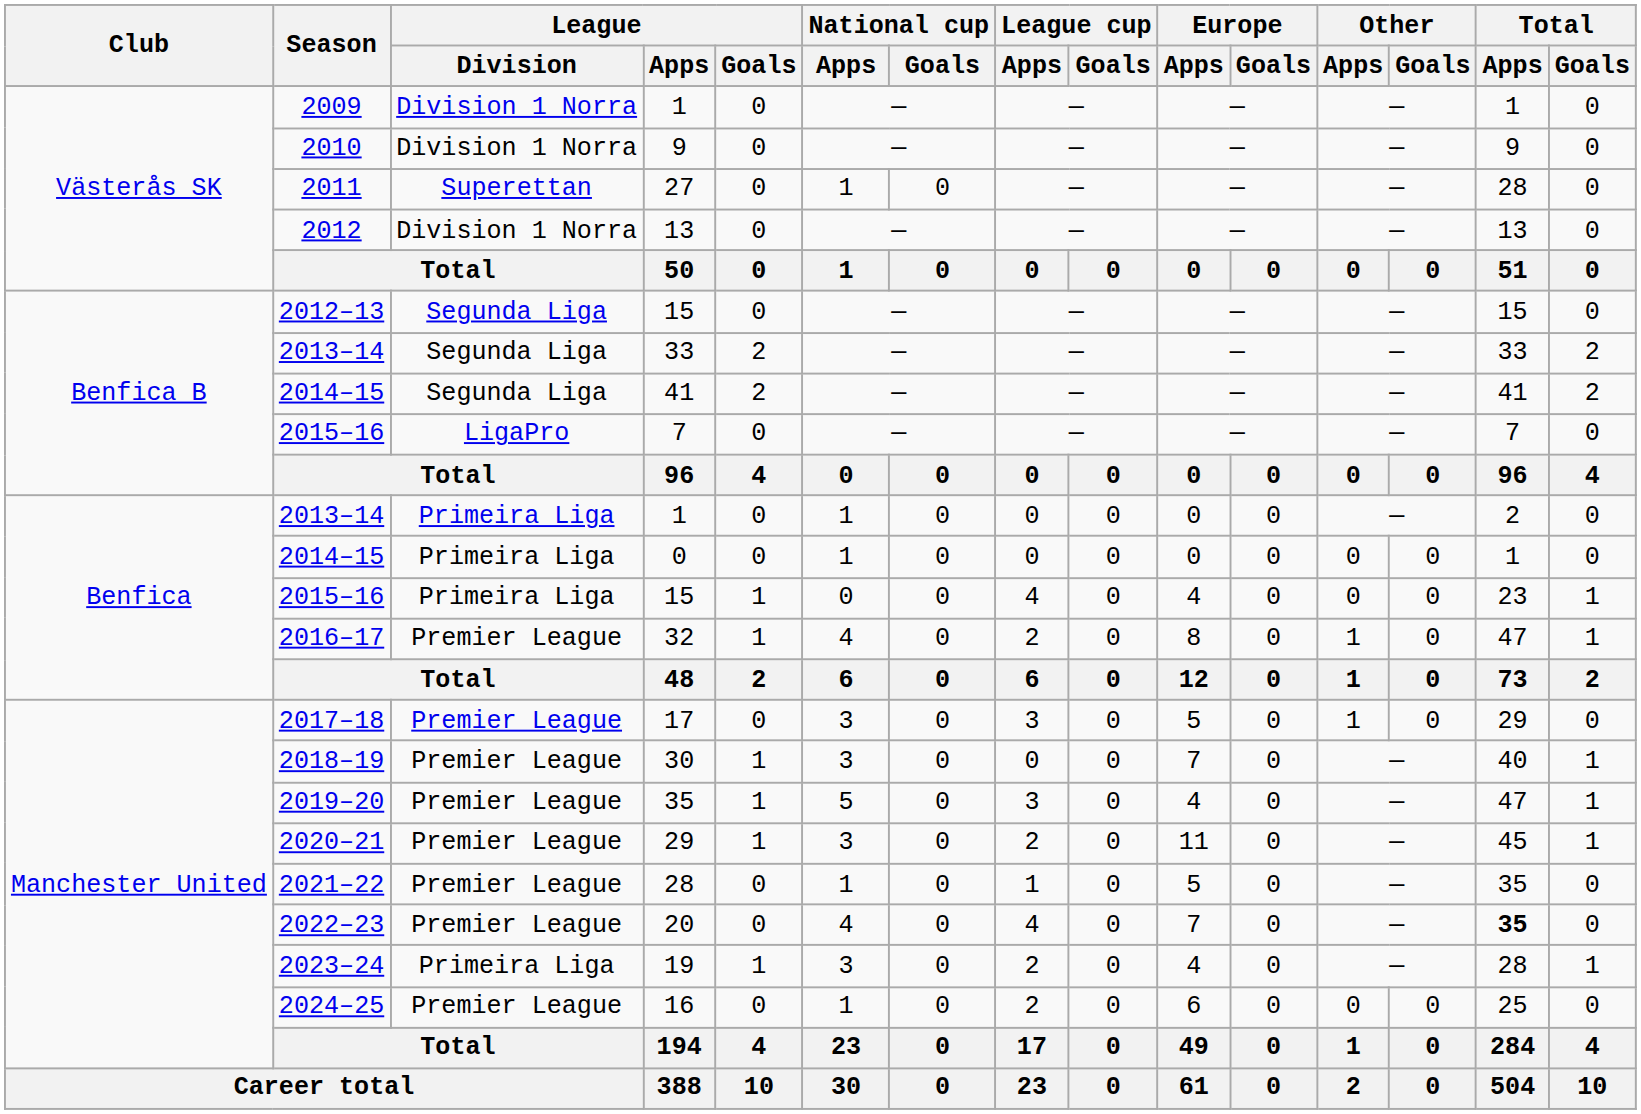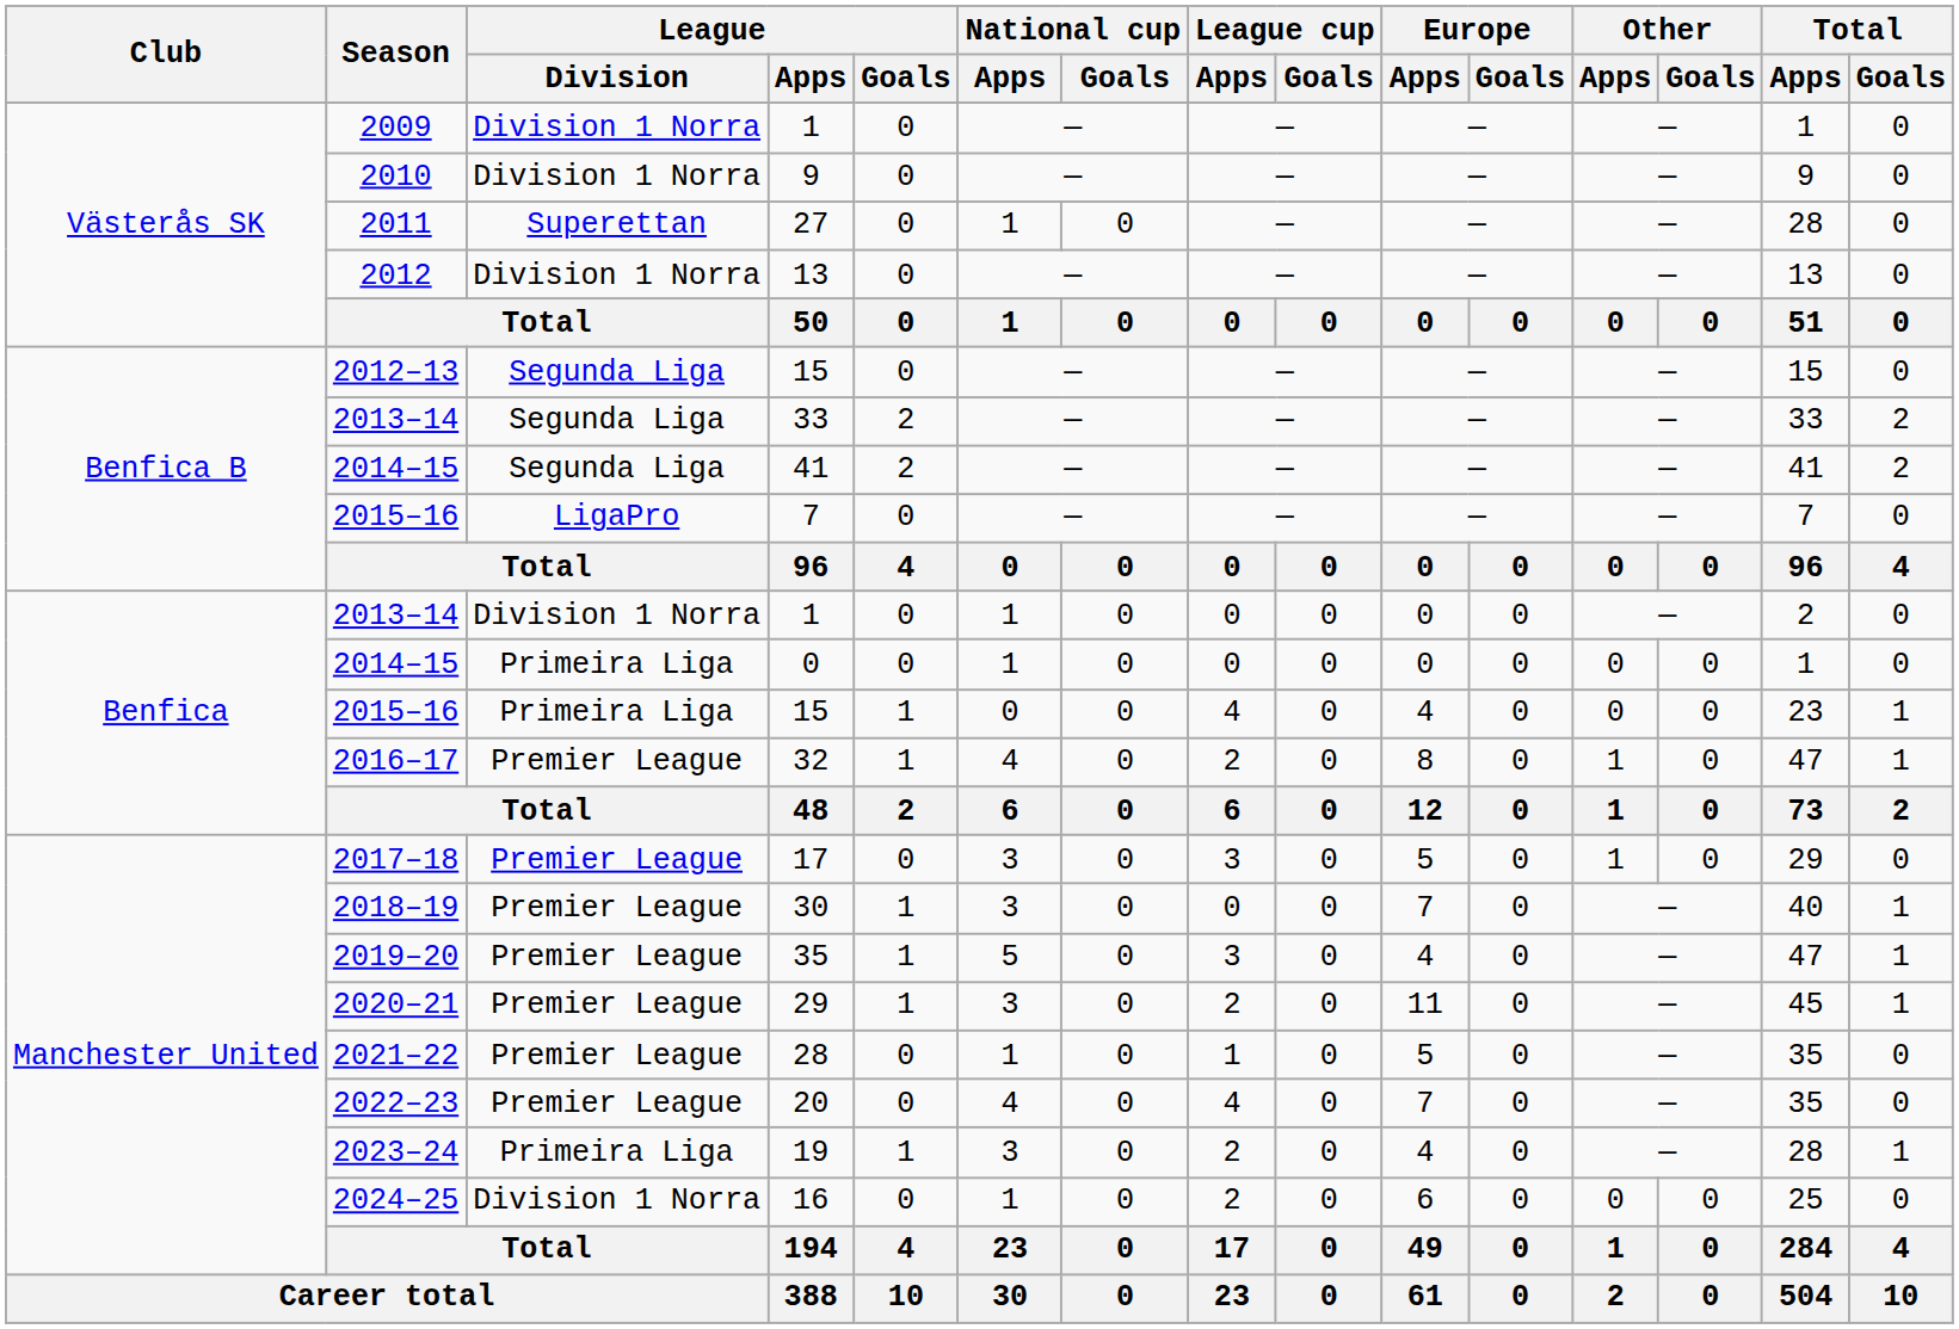 <table class="wikitable" style="text-align:center">
 <tr>
 <th rowspan="2">Club</th>
 <th rowspan="2">Season</th>
 <th colspan="3">League</th>
 <th colspan="2">National cup</th>
 <th colspan="2">League cup</th>
 <th colspan="2">Europe</th>
 <th colspan="2">Other</th>
 <th colspan="2">Total</th>
 </tr>
 <tr>
 <th>Division</th>
 <th>Apps</th>
 <th>Goals</th>
 <th>Apps</th>
 <th>Goals</th>
 <th>Apps</th>
 <th>Goals</th>
 <th>Apps</th>
 <th>Goals</th>
 <th>Apps</th>
 <th>Goals</th>
 <th>Apps</th>
 <th>Goals</th>
 </tr>
 <tr>
 <td rowspan="5"><a href='#'>Västerås SK</a></td>
 <td><a href='#'>2009</a></td>
 <td><a href='#'>Division 1 Norra</a></td>
 <td>1</td>
 <td>0</td>
 <td colspan="2">—</td>
 <td colspan="2">—</td>
 <td colspan="2">—</td>
 <td colspan="2">—</td>
 <td>1</td>
 <td>0</td>
 </tr>
 <tr>
 <td><a href='#'>2010</a></td>
 <td>Division 1 Norra</td>
 <td>9</td>
 <td>0</td>
 <td colspan="2">—</td>
 <td colspan="2">—</td>
 <td colspan="2">—</td>
 <td colspan="2">—</td>
 <td>9</td>
 <td>0</td>
 </tr>
 <tr>
 <td><a href='#'>2011</a></td>
 <td><a href='#'>Superettan</a></td>
 <td>27</td>
 <td>0</td>
 <td>1</td>
 <td>0</td>
 <td colspan="2">—</td>
 <td colspan="2">—</td>
 <td colspan="2">—</td>
 <td>28</td>
 <td>0</td>
 </tr>
 <tr>
 <td><a href='#'>2012</a></td>
 <td>Division 1 Norra</td>
 <td>13</td>
 <td>0</td>
 <td colspan="2">—</td>
 <td colspan="2">—</td>
 <td colspan="2">—</td>
 <td colspan="2">—</td>
 <td>13</td>
 <td>0</td>
 </tr>
 <tr>
 <th colspan="2">Total</th>
 <th>50</th>
 <th>0</th>
 <th>1</th>
 <th>0</th>
 <th>0</th>
 <th>0</th>
 <th>0</th>
 <th>0</th>
 <th>0</th>
 <th>0</th>
 <th>51</th>
 <th>0</th>
 </tr>
 <tr>
 <td rowspan="5"><a href='#'>Benfica B</a></td>
 <td><a href='#'>2012–13</a></td>
 <td><a href='#'>Segunda Liga</a></td>
 <td>15</td>
 <td>0</td>
 <td colspan="2">—</td>
 <td colspan="2">—</td>
 <td colspan="2">—</td>
 <td colspan="2">—</td>
 <td>15</td>
 <td>0</td>
 </tr>
 <tr>
 <td><a href='#'>2013–14</a></td>
 <td>Segunda Liga</td>
 <td>33</td>
 <td>2</td>
 <td colspan="2">—</td>
 <td colspan="2">—</td>
 <td colspan="2">—</td>
 <td colspan="2">—</td>
 <td>33</td>
 <td>2</td>
 </tr>
 <tr>
 <td><a href='#'>2014–15</a></td>
 <td>Segunda Liga</td>
 <td>41</td>
 <td>2</td>
 <td colspan="2">—</td>
 <td colspan="2">—</td>
 <td colspan="2">—</td>
 <td colspan="2">—</td>
 <td>41</td>
 <td>2</td>
 </tr>
 <tr>
 <td><a href='#'>2015–16</a></td>
 <td><a href='#'>LigaPro</a></td>
 <td>7</td>
 <td>0</td>
 <td colspan="2">—</td>
 <td colspan="2">—</td>
 <td colspan="2">—</td>
 <td colspan="2">—</td>
 <td>7</td>
 <td>0</td>
 </tr>
 <tr>
 <th colspan="2">Total</th>
 <th>96</th>
 <th>4</th>
 <th>0</th>
 <th>0</th>
 <th>0</th>
 <th>0</th>
 <th>0</th>
 <th>0</th>
 <th>0</th>
 <th>0</th>
 <th>96</th>
 <th>4</th>
 </tr>
 <tr>
 <td rowspan="5"><a href='#'>Benfica</a></td>
 <td><a href='#'>2013–14</a></td>
-<td><a href='#'>Primeira Liga</a></td>
+<td>Division 1 Norra</td>
 <td>1</td>
 <td>0</td>
 <td>1</td>
 <td>0</td>
 <td>0</td>
 <td>0</td>
 <td>0</td>
 <td>0</td>
 <td colspan="2">—</td>
 <td>2</td>
 <td>0</td>
 </tr>
 <tr>
 <td><a href='#'>2014–15</a></td>
 <td>Primeira Liga</td>
 <td>0</td>
 <td>0</td>
 <td>1</td>
 <td>0</td>
 <td>0</td>
 <td>0</td>
 <td>0</td>
 <td>0</td>
 <td>0</td>
 <td>0</td>
 <td>1</td>
 <td>0</td>
 </tr>
 <tr>
 <td><a href='#'>2015–16</a></td>
 <td>Primeira Liga</td>
 <td>15</td>
 <td>1</td>
 <td>0</td>
 <td>0</td>
 <td>4</td>
 <td>0</td>
 <td>4</td>
 <td>0</td>
 <td>0</td>
 <td>0</td>
 <td>23</td>
 <td>1</td>
 </tr>
 <tr>
 <td><a href='#'>2016–17</a></td>
 <td>Premier League</td>
 <td>32</td>
 <td>1</td>
 <td>4</td>
 <td>0</td>
 <td>2</td>
 <td>0</td>
 <td>8</td>
 <td>0</td>
 <td>1</td>
 <td>0</td>
 <td>47</td>
 <td>1</td>
 </tr>
 <tr>
 <th colspan="2">Total</th>
 <th>48</th>
 <th>2</th>
 <th>6</th>
 <th>0</th>
 <th>6</th>
 <th>0</th>
 <th>12</th>
 <th>0</th>
 <th>1</th>
 <th>0</th>
 <th>73</th>
 <th>2</th>
 </tr>
 <tr>
 <td rowspan=9><a href='#'>Manchester United</a></td>
 <td><a href='#'>2017–18</a></td>
 <td><a href='#'>Premier League</a></td>
 <td>17</td>
 <td>0</td>
 <td>3</td>
 <td>0</td>
 <td>3</td>
 <td>0</td>
 <td>5</td>
 <td>0</td>
 <td>1</td>
 <td>0</td>
 <td>29</td>
 <td>0</td>
 </tr>
 <tr>
 <td><a href='#'>2018–19</a></td>
 <td>Premier League</td>
 <td>30</td>
 <td>1</td>
 <td>3</td>
 <td>0</td>
 <td>0</td>
 <td>0</td>
 <td>7</td>
 <td>0</td>
 <td colspan="2">—</td>
 <td>40</td>
 <td>1</td>
 </tr>
 <tr>
 <td><a href='#'>2019–20</a></td>
 <td>Premier League</td>
 <td>35</td>
 <td>1</td>
 <td>5</td>
 <td>0</td>
 <td>3</td>
 <td>0</td>
 <td>4</td>
 <td>0</td>
 <td colspan="2">—</td>
 <td>47</td>
 <td>1</td>
 </tr>
 <tr>
 <td><a href='#'>2020–21</a></td>
 <td>Premier League</td>
 <td>29</td>
 <td>1</td>
 <td>3</td>
 <td>0</td>
 <td>2</td>
 <td>0</td>
 <td>11</td>
 <td>0</td>
 <td colspan="2">—</td>
 <td>45</td>
 <td>1</td>
 </tr>
 <tr>
 <td><a href='#'>2021–22</a></td>
 <td>Premier League</td>
 <td>28</td>
 <td>0</td>
 <td>1</td>
 <td>0</td>
 <td>1</td>
 <td>0</td>
 <td>5</td>
 <td>0</td>
 <td colspan=2>—</td>
 <td>35</td>
 <td>0</td>
 </tr>
 <tr>
 <td><a href='#'>2022–23</a></td>
 <td>Premier League</td>
 <td>20</td>
 <td>0</td>
 <td>4</td>
 <td>0</td>
 <td>4</td>
 <td>0</td>
 <td>7</td>
 <td>0</td>
 <td colspan=2>—</td>
-<td><strong>35</strong></td>
+<td>35</td>
 <td>0</td>
 </tr>
 <tr>
 <td><a href='#'>2023–24</a></td>
 <td>Primeira Liga</td>
 <td>19</td>
 <td>1</td>
 <td>3</td>
 <td>0</td>
 <td>2</td>
 <td>0</td>
 <td>4</td>
 <td>0</td>
 <td colspan=2>—</td>
 <td>28</td>
 <td>1</td>
 </tr>
 <tr>
 <td><a href='#'>2024–25</a></td>
-<td>Premier League</td>
+<td>Division 1 Norra</td>
 <td>16</td>
 <td>0</td>
 <td>1</td>
 <td>0</td>
 <td>2</td>
 <td>0</td>
 <td>6</td>
 <td>0</td>
 <td>0</td>
 <td>0</td>
 <td>25</td>
 <td>0</td>
 </tr>
 <tr>
 <th colspan="2">Total</th>
 <th>194</th>
 <th>4</th>
 <th>23</th>
 <th>0</th>
 <th>17</th>
 <th>0</th>
 <th>49</th>
 <th>0</th>
 <th>1</th>
 <th>0</th>
 <th>284</th>
 <th>4</th>
 </tr>
 <tr>
 <th colspan="3">Career total</th>
 <th>388</th>
 <th>10</th>
 <th>30</th>
 <th>0</th>
 <th>23</th>
 <th>0</th>
 <th>61</th>
 <th>0</th>
 <th>2</th>
 <th>0</th>
 <th>504</th>
 <th>10</th>
 </tr>
 </table>
